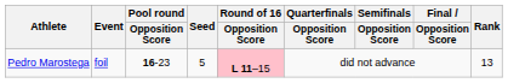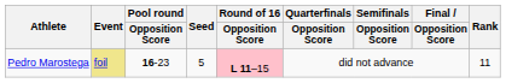 <table class=wikitable style="font-size:90%">
 <tr>
 <th rowspan="2">Athlete</th>
 <th rowspan="2">Event</th>
 <th>Pool round</th>
 <th rowspan="2">Seed</th>
 <th>Round of 16</th>
 <th>Quarterfinals</th>
 <th>Semifinals</th>
 <th>Final / </th>
 <th rowspan=2>Rank</th>
 </tr>
 <tr style="font-size:95%">
 <th>Opposition<br>Score</th>
 <th>Opposition<br>Score</th>
 <th>Opposition<br>Score</th>
 <th>Opposition<br>Score</th>
 <th>Opposition<br>Score</th>
 </tr>
 <tr align=center>
 <td align=left><a href='#'>Pedro Marostega</a></td>
-<td align=left><a href='#'>foil</a></td>
+<td align=left style="background: khaki;"><a href='#'>foil</a></td>
 <td align=center><strong>16</strong>-23</td>
 <td align=center>5</td>
 <td align=center style="background: pink;"><br> <strong>L</strong> <strong>11</strong>–15</td>
 <td align=center colspan=3>did not advance</td>
-<td align=center>13</td>
+<td align=center>11</td>
 </tr>
 </table>
